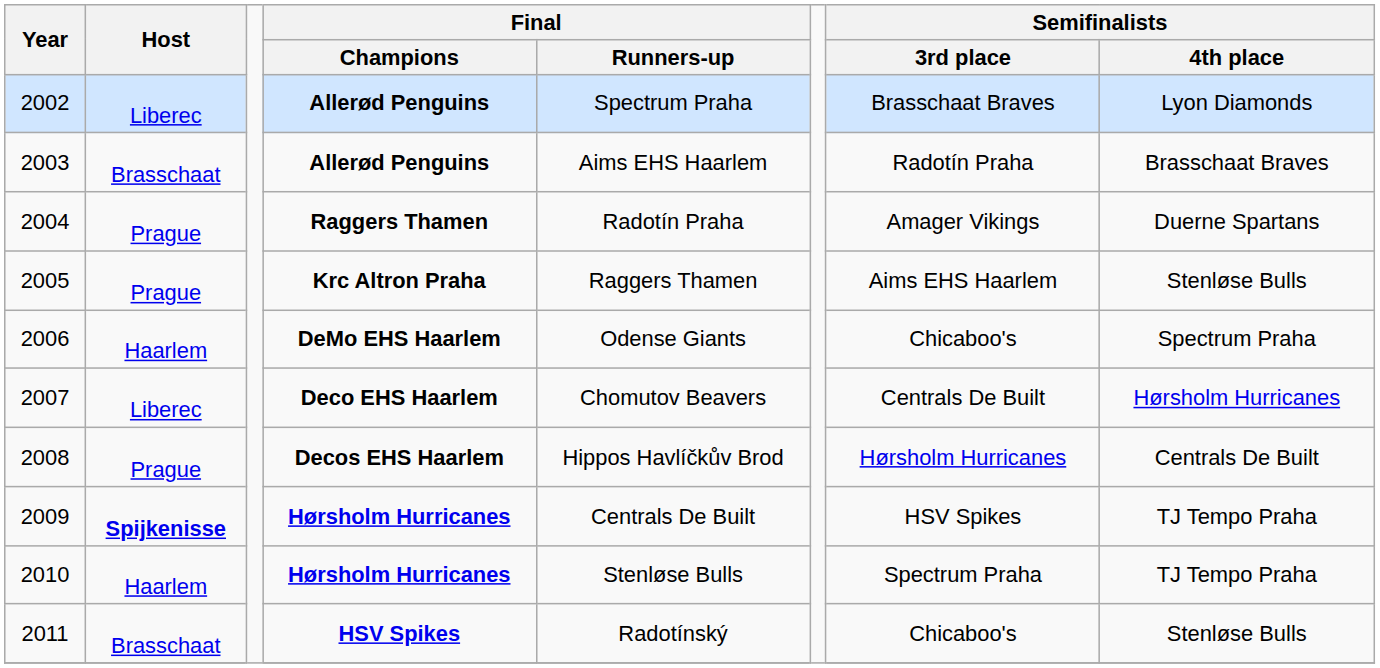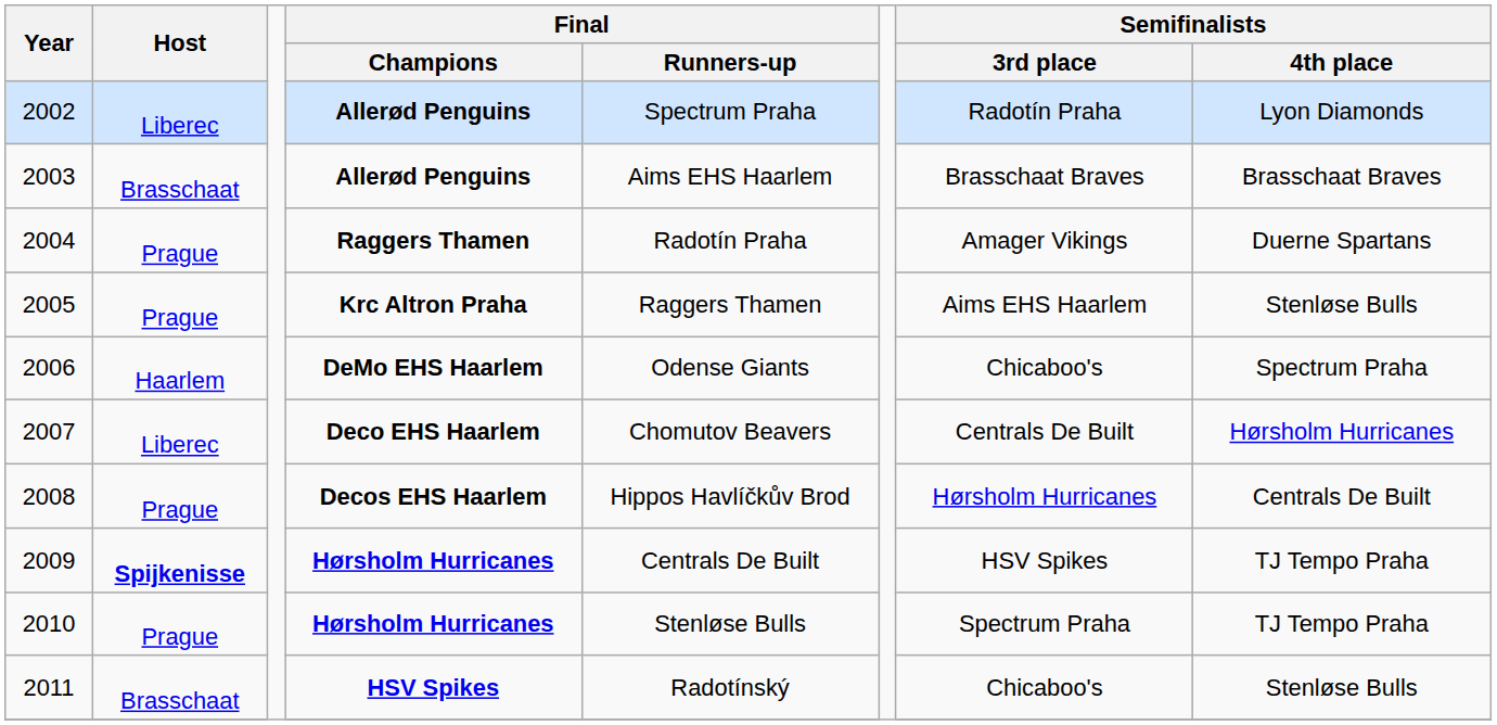 <table class="wikitable" style="font-size:90%; text-align: center;">
 <tr>
 <th rowspan=2 width=5%>Year</th>
 <th rowspan=2 width=10%>Host</th>
 <td width=1% rowspan=18 style="border-top:none;border-bottom:none;"></td>
 <th colspan=2>Final</th>
 <td width=1% rowspan=18 style="border-top:none;border-bottom:none;"></td>
 <th colspan=2>Semifinalists</th>
 </tr>
 <tr>
 <th width=17%>Champions</th>
 <th width=17%>Runners-up</th>
 <th width=17%>3rd place</th>
 <th width=17%>4th place</th>
 </tr>
 <tr style="background: #D0E6FF;">
 <td>2002</td>
 <td><br><a href='#'>Liberec</a></td>
 <td><strong>Allerød Penguins </strong></td>
 <td>Spectrum Praha </td>
-<td>Brasschaat Braves </td>
+<td>Radotín Praha </td>
 <td>Lyon Diamonds </td>
 </tr>
 <tr>
 <td>2003</td>
 <td><br><a href='#'>Brasschaat</a></td>
 <td><strong>Allerød Penguins </strong></td>
 <td>Aims EHS Haarlem </td>
-<td>Radotín Praha </td>
+<td>Brasschaat Braves </td>
 <td>Brasschaat Braves </td>
 </tr>
 <tr>
 <td>2004</td>
 <td><br><a href='#'>Prague</a></td>
 <td><strong>Raggers Thamen </strong></td>
 <td>Radotín Praha </td>
 <td>Amager Vikings </td>
 <td>Duerne Spartans </td>
 </tr>
 <tr>
 <td>2005</td>
 <td><br><a href='#'>Prague</a></td>
 <td><strong>Krc Altron Praha </strong></td>
 <td>Raggers Thamen </td>
 <td>Aims EHS Haarlem </td>
 <td>Stenløse Bulls </td>
 </tr>
 <tr>
 <td>2006</td>
 <td><br><a href='#'>Haarlem</a></td>
 <td><strong>DeMo EHS Haarlem </strong></td>
 <td>Odense Giants </td>
 <td>Chicaboo's </td>
 <td>Spectrum Praha </td>
 </tr>
 <tr>
 <td>2007</td>
 <td><br><a href='#'>Liberec</a></td>
 <td><strong>Deco EHS Haarlem </strong></td>
 <td>Chomutov Beavers </td>
 <td>Centrals De Built </td>
 <td><a href='#'>Hørsholm Hurricanes</a> </td>
 </tr>
 <tr>
 <td>2008</td>
 <td><br><a href='#'>Prague</a></td>
 <td><strong>Decos EHS Haarlem </strong></td>
 <td>Hippos Havlíčkův Brod </td>
 <td><a href='#'>Hørsholm Hurricanes</a> </td>
 <td>Centrals De Built </td>
 </tr>
 <tr>
 <td>2009</td>
 <td><strong><br><a href='#'>Spijkenisse</a></strong></td>
 <td><strong><a href='#'>Hørsholm Hurricanes</a> </strong></td>
 <td>Centrals De Built </td>
 <td>HSV Spikes </td>
 <td>TJ Tempo Praha </td>
 </tr>
 <tr>
 <td>2010</td>
-<td><br><a href='#'>Haarlem</a></td>
+<td><br><a href='#'>Prague</a></td>
 <td><strong><a href='#'>Hørsholm Hurricanes</a> </strong></td>
 <td>Stenløse Bulls </td>
 <td>Spectrum Praha </td>
 <td>TJ Tempo Praha </td>
 </tr>
 <tr>
 <td>2011</td>
 <td><br><a href='#'>Brasschaat</a></td>
 <td><strong><a href='#'>HSV Spikes</a> </strong></td>
 <td>Radotínský </td>
 <td>Chicaboo's </td>
 <td>Stenløse Bulls </td>
 </tr>
 <tr style="background: #D0E6FF;">
 </tr>
 </table>
